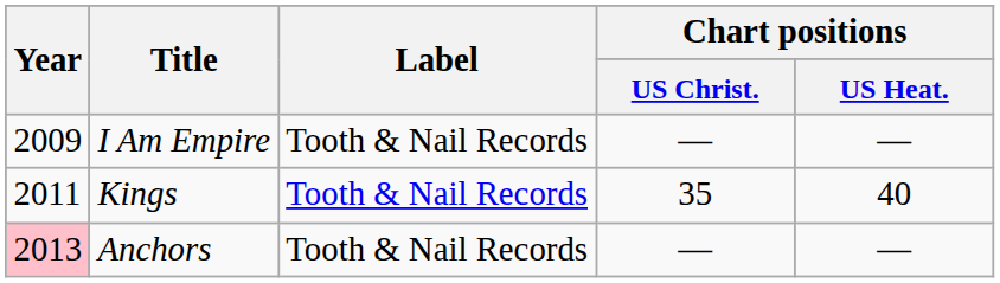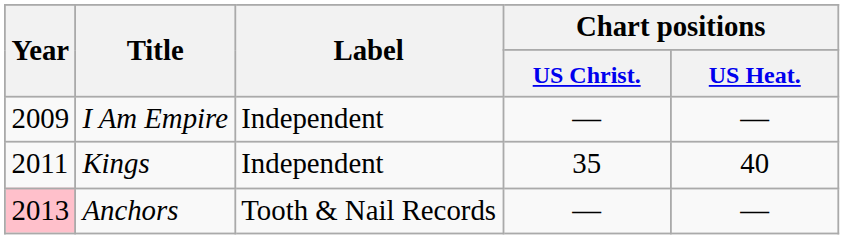 <table class="wikitable">
 <tr>
 <th rowspan="2">Year</th>
 <th rowspan="2">Title</th>
 <th rowspan="2">Label</th>
 <th colspan="3">Chart positions</th>
 </tr>
 <tr>
 <th width="86"><small><a href='#'>US Christ.</a></small></th>
 <th width="86"><small><a href='#'>US Heat.</a></small></th>
 </tr>
 <tr>
 <td>2009</td>
 <td><em>I Am Empire</em></td>
-<td>Tooth & Nail Records</td>
+<td>Independent</td>
 <td align="center">—</td>
 <td align="center">—</td>
 </tr>
 <tr>
 <td>2011</td>
 <td><em>Kings</em></td>
-<td><a href='#'>Tooth & Nail Records</a></td>
+<td>Independent</td>
 <td align="center">35</td>
 <td align="center">40</td>
 </tr>
 <tr>
 <td style="background: pink;">2013</td>
 <td><em>Anchors</em></td>
 <td>Tooth & Nail Records</td>
 <td align="center">—</td>
 <td align="center">—</td>
 </tr>
 </table>
